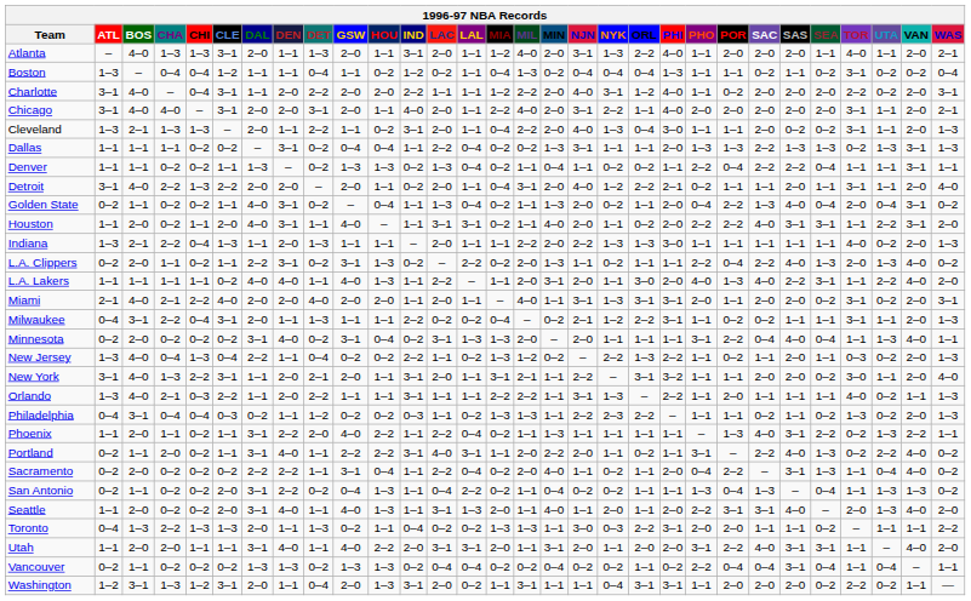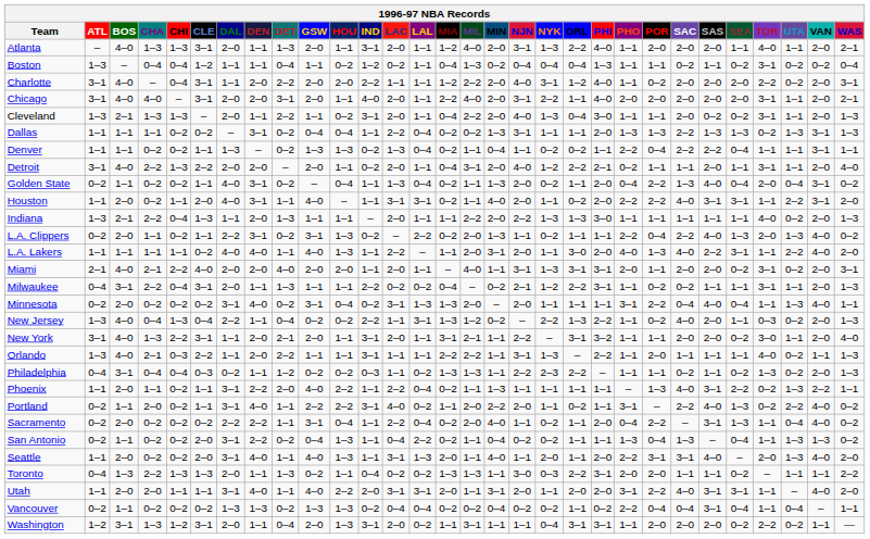 <table class="wikitable" style="font-size:90%; text-align:center;">
 <tr>
 <th colspan=30>1996-97 NBA Records</th>
 </tr>
 <tr>
 <th width=100>Team</th>
 <th style="background:#FF0000;color:#FFFFFF;width=35">ATL</th>
 <th style="background:#006400;color:#FFFFFF;width=35">BOS</th>
 <th style="background:#008080;color:#800080;width=35">CHA</th>
 <th style="background:#FF0000;color:#000000;width=35">CHI</th>
 <th style="background:#000000;color:#5787DC;width=35">CLE</th>
 <th style="background:#00008B;color:#008000;width=35">DAL</th>
 <th style="background:#141A44;color:#BC2224;width=35">DEN</th>
 <th style="background:#0C7674;color:#BB222C;width=35">DET</th>
 <th style="background:#0000FF;color:#FFD700;width=35">GSW</th>
 <th style="background:#002366;color:#FF0000;width=35">HOU</th>
 <th style="background:#000080;color:#FFD700;width=35">IND</th>
 <th style="background:#F9160D;color:#1A2E8B;width=35">LAC</th>
 <th style="background:#800080;color:#FFD700;width=35">LAL</th>
 <th style="background:#000000;color:#8B0000;width=35">MIA</th>
 <th style="background:#00471B;color:#5C378A;width=35">MIL</th>
 <th style="background:#044D80;color:#000000;width=35">MIN</th>
 <th style="background:#DC143C;color:#0000CD;width=35">NJN</th>
 <th style="background:#0000FF;color:#FF8C00;width=35">NYK</th>
 <th style="background:#0000FF;color:#000000;width=35">ORL</th>
 <th style="background:#FF0000;color:#0000FF;width=35">PHI</th>
 <th style="background:#800080;color:#FF4500;width=35">PHO</th>
 <th style="background:#000000;color:#FF0000;width=35">POR</th>
 <th style="background:#6846A8;color:#FFFFFF;width=35">SAC</th>
 <th style="background:#000000;color:#C0C0C0;width=35">SAS</th>
 <th style="background:#005831;color:#992634;width=35">SEA</th>
 <th style="background:#7436BF;color:#BE0F34;width=35">TOR</th>
 <th style="background:#644A9C;color:#149BC7;width=35">UTA</th>
 <th style="background:#0CB2AC;color:#000000;width=35">VAN</th>
 <th style="background:#DC143C;color:#0000CD;width=35">WAS</th>
 </tr>
 <tr>
 <td style="text-align:left;"><a href='#'>Atlanta</a></td>
 <td>–</td>
 <td>4–0</td>
 <td>1–3</td>
 <td>1–3</td>
 <td>3–1</td>
 <td>2–0</td>
 <td>1–1</td>
 <td>1–3</td>
 <td>2–0</td>
 <td>1–1</td>
 <td>3–1</td>
 <td>2–0</td>
 <td>1–1</td>
 <td>1–2</td>
 <td>4–0</td>
 <td>2–0</td>
 <td>3–1</td>
 <td>1–3</td>
 <td>2–2</td>
 <td>4–0</td>
 <td>1–1</td>
 <td>2–0</td>
 <td>2–0</td>
 <td>2–0</td>
 <td>1–1</td>
 <td>4–0</td>
 <td>1–1</td>
 <td>2–0</td>
 <td>2–1</td>
 </tr>
 <tr>
 <td style="text-align:left;"><a href='#'>Boston</a></td>
 <td>1–3</td>
 <td>–</td>
 <td>0–4</td>
 <td>0–4</td>
 <td>1–2</td>
 <td>1–1</td>
 <td>1–1</td>
 <td>0–4</td>
 <td>1–1</td>
 <td>0–2</td>
 <td>1–2</td>
 <td>0–2</td>
 <td>1–1</td>
 <td>0–4</td>
 <td>1–3</td>
 <td>0–2</td>
 <td>0–4</td>
 <td>0–4</td>
 <td>0–4</td>
 <td>1–3</td>
 <td>1–1</td>
 <td>1–1</td>
 <td>0–2</td>
 <td>1–1</td>
 <td>0–2</td>
 <td>3–1</td>
 <td>0–2</td>
 <td>0–2</td>
 <td>0–4</td>
 </tr>
 <tr>
 <td style="text-align:left;"><a href='#'>Charlotte</a></td>
 <td>3–1</td>
 <td>4–0</td>
 <td>–</td>
 <td>0–4</td>
 <td>3–1</td>
 <td>1–1</td>
 <td>2–0</td>
 <td>2–2</td>
 <td>2–0</td>
 <td>2–0</td>
 <td>2–2</td>
 <td>1–1</td>
 <td>1–1</td>
 <td>1–2</td>
 <td>2–2</td>
 <td>2–0</td>
 <td>4–0</td>
 <td>3–1</td>
 <td>1–2</td>
 <td>4–0</td>
 <td>1–1</td>
 <td>0–2</td>
 <td>2–0</td>
 <td>2–0</td>
 <td>2–0</td>
 <td>2–2</td>
 <td>0–2</td>
 <td>2–0</td>
 <td>3–1</td>
 </tr>
 <tr>
 <td style="text-align:left;"><a href='#'>Chicago</a></td>
 <td>3–1</td>
 <td>4–0</td>
 <td>4–0</td>
 <td>–</td>
 <td>3–1</td>
 <td>2–0</td>
 <td>2–0</td>
 <td>3–1</td>
 <td>2–0</td>
 <td>1–1</td>
 <td>4–0</td>
 <td>2–0</td>
 <td>1–1</td>
 <td>2–2</td>
 <td>4–0</td>
 <td>2–0</td>
 <td>3–1</td>
 <td>2–2</td>
 <td>1–1</td>
 <td>4–0</td>
 <td>2–0</td>
 <td>2–0</td>
 <td>2–0</td>
 <td>2–0</td>
 <td>2–0</td>
 <td>3–1</td>
 <td>1–1</td>
 <td>2–0</td>
 <td>2–1</td>
 </tr>
 <tr>
 <td style="text-align:left;">Cleveland</td>
 <td>1–3</td>
 <td>2–1</td>
 <td>1–3</td>
 <td>1–3</td>
 <td>–</td>
 <td>2–0</td>
 <td>1–1</td>
 <td>2–2</td>
 <td>1–1</td>
 <td>0–2</td>
 <td>3–1</td>
 <td>2–0</td>
 <td>1–1</td>
 <td>0–4</td>
 <td>2–2</td>
 <td>2–0</td>
 <td>4–0</td>
 <td>1–3</td>
 <td>0–4</td>
 <td>3–0</td>
 <td>1–1</td>
 <td>1–1</td>
 <td>2–0</td>
 <td>0–2</td>
 <td>0–2</td>
 <td>3–1</td>
 <td>1–1</td>
 <td>2–0</td>
 <td>1–3</td>
 </tr>
 <tr>
 <td style="text-align:left;"><a href='#'>Dallas</a></td>
 <td>1–1</td>
 <td>1–1</td>
 <td>1–1</td>
 <td>0–2</td>
 <td>0–2</td>
 <td>–</td>
 <td>3–1</td>
 <td>0–2</td>
 <td>0–4</td>
 <td>0–4</td>
 <td>1–1</td>
 <td>2–2</td>
 <td>0–4</td>
 <td>0–2</td>
 <td>0–2</td>
 <td>1–3</td>
 <td>3–1</td>
 <td>1–1</td>
 <td>1–1</td>
 <td>2–0</td>
 <td>1–3</td>
 <td>1–3</td>
 <td>2–2</td>
 <td>1–3</td>
 <td>1–3</td>
 <td>0–2</td>
 <td>1–3</td>
 <td>3–1</td>
 <td>1–3</td>
 </tr>
 <tr>
 <td style="text-align:left;"><a href='#'>Denver</a></td>
 <td>1–1</td>
 <td>1–1</td>
 <td>0–2</td>
 <td>0–2</td>
 <td>1–1</td>
 <td>1–3</td>
 <td>–</td>
 <td>0–2</td>
 <td>1–3</td>
 <td>1–3</td>
 <td>0–2</td>
 <td>1–3</td>
 <td>0–4</td>
 <td>0–2</td>
 <td>1–1</td>
 <td>0–4</td>
 <td>1–1</td>
 <td>0–2</td>
 <td>0–2</td>
 <td>1–1</td>
 <td>2–2</td>
 <td>0–4</td>
 <td>2–2</td>
 <td>2–2</td>
 <td>0–4</td>
 <td>1–1</td>
 <td>1–1</td>
 <td>3–1</td>
 <td>1–1</td>
 </tr>
 <tr>
 <td style="text-align:left;"><a href='#'>Detroit</a></td>
 <td>3–1</td>
 <td>4–0</td>
 <td>2–2</td>
 <td>1–3</td>
 <td>2–2</td>
 <td>2–0</td>
 <td>2–0</td>
 <td>–</td>
 <td>2–0</td>
 <td>1–1</td>
 <td>0–2</td>
 <td>2–0</td>
 <td>1–1</td>
 <td>0–4</td>
 <td>3–1</td>
 <td>2–0</td>
 <td>4–0</td>
 <td>1–2</td>
 <td>2–2</td>
 <td>2–1</td>
 <td>0–2</td>
 <td>1–1</td>
 <td>1–1</td>
 <td>2–0</td>
 <td>1–1</td>
 <td>3–1</td>
 <td>1–1</td>
 <td>2–0</td>
 <td>4–0</td>
 </tr>
 <tr>
 <td style="text-align:left;"><a href='#'>Golden State</a></td>
 <td>0–2</td>
 <td>1–1</td>
 <td>0–2</td>
 <td>0–2</td>
 <td>1–1</td>
 <td>4–0</td>
 <td>3–1</td>
 <td>0–2</td>
 <td>–</td>
 <td>0–4</td>
 <td>1–1</td>
 <td>1–3</td>
 <td>0–4</td>
 <td>0–2</td>
 <td>1–1</td>
 <td>1–3</td>
 <td>2–0</td>
 <td>0–2</td>
 <td>1–1</td>
 <td>2–0</td>
 <td>0–4</td>
 <td>2–2</td>
 <td>1–3</td>
 <td>4–0</td>
 <td>0–4</td>
 <td>2–0</td>
 <td>0–4</td>
 <td>3–1</td>
 <td>0–2</td>
 </tr>
 <tr>
 <td style="text-align:left;"><a href='#'>Houston</a></td>
 <td>1–1</td>
 <td>2–0</td>
 <td>0–2</td>
 <td>1–1</td>
 <td>2–0</td>
 <td>4–0</td>
 <td>3–1</td>
 <td>1–1</td>
 <td>4–0</td>
 <td>–</td>
 <td>1–1</td>
 <td>3–1</td>
 <td>3–1</td>
 <td>0–2</td>
 <td>1–1</td>
 <td>4–0</td>
 <td>2–0</td>
 <td>1–1</td>
 <td>0–2</td>
 <td>2–0</td>
 <td>2–2</td>
 <td>2–2</td>
 <td>4–0</td>
 <td>3–1</td>
 <td>3–1</td>
 <td>1–1</td>
 <td>2–2</td>
 <td>3–1</td>
 <td>2–0</td>
 </tr>
 <tr>
 <td style="text-align:left;"><a href='#'>Indiana</a></td>
 <td>1–3</td>
 <td>2–1</td>
 <td>2–2</td>
 <td>0–4</td>
 <td>1–3</td>
 <td>1–1</td>
 <td>2–0</td>
 <td>1–3</td>
 <td>1–1</td>
 <td>1–1</td>
 <td>–</td>
 <td>2–0</td>
 <td>1–1</td>
 <td>1–1</td>
 <td>2–2</td>
 <td>2–0</td>
 <td>2–2</td>
 <td>1–3</td>
 <td>1–3</td>
 <td>3–0</td>
 <td>1–1</td>
 <td>1–1</td>
 <td>1–1</td>
 <td>1–1</td>
 <td>1–1</td>
 <td>4–0</td>
 <td>0–2</td>
 <td>2–0</td>
 <td>1–3</td>
 </tr>
 <tr>
 <td style="text-align:left;"><a href='#'>L.A. Clippers</a></td>
 <td>0–2</td>
 <td>2–0</td>
 <td>1–1</td>
 <td>0–2</td>
 <td>1–1</td>
 <td>2–2</td>
 <td>3–1</td>
 <td>0–2</td>
 <td>3–1</td>
 <td>1–3</td>
 <td>0–2</td>
 <td>–</td>
 <td>2–2</td>
 <td>0–2</td>
 <td>2–0</td>
 <td>1–3</td>
 <td>1–1</td>
 <td>0–2</td>
 <td>1–1</td>
 <td>1–1</td>
 <td>2–2</td>
 <td>0–4</td>
 <td>2–2</td>
 <td>4–0</td>
 <td>1–3</td>
 <td>2–0</td>
 <td>1–3</td>
 <td>4–0</td>
 <td>0–2</td>
 </tr>
 <tr>
 <td style="text-align:left;"><a href='#'>L.A. Lakers</a></td>
 <td>1–1</td>
 <td>1–1</td>
 <td>1–1</td>
 <td>1–1</td>
 <td>0–2</td>
 <td>4–0</td>
 <td>4–0</td>
 <td>1–1</td>
 <td>4–0</td>
 <td>1–3</td>
 <td>1–1</td>
 <td>2–2</td>
 <td>–</td>
 <td>1–1</td>
 <td>2–0</td>
 <td>3–1</td>
 <td>2–0</td>
 <td>1–1</td>
 <td>3–0</td>
 <td>2–0</td>
 <td>4–0</td>
 <td>1–3</td>
 <td>4–0</td>
 <td>2–2</td>
 <td>3–1</td>
 <td>1–1</td>
 <td>2–2</td>
 <td>4–0</td>
 <td>2–0</td>
 </tr>
 <tr>
 <td style="text-align:left;"><a href='#'>Miami</a></td>
 <td>2–1</td>
 <td>4–0</td>
 <td>2–1</td>
 <td>2–2</td>
 <td>4–0</td>
 <td>2–0</td>
 <td>2–0</td>
 <td>4–0</td>
 <td>2–0</td>
 <td>2–0</td>
 <td>1–1</td>
 <td>2–0</td>
 <td>1–1</td>
 <td>–</td>
 <td>4–0</td>
 <td>1–1</td>
 <td>3–1</td>
 <td>1–3</td>
 <td>3–1</td>
 <td>3–1</td>
 <td>2–0</td>
 <td>1–1</td>
 <td>2–0</td>
 <td>2–0</td>
 <td>0–2</td>
 <td>3–1</td>
 <td>0–2</td>
 <td>2–0</td>
 <td>3–1</td>
 </tr>
 <tr>
 <td style="text-align:left;"><a href='#'>Milwaukee</a></td>
 <td>0–4</td>
 <td>3–1</td>
 <td>2–2</td>
 <td>0–4</td>
 <td>3–1</td>
 <td>2–0</td>
 <td>1–1</td>
 <td>1–3</td>
 <td>1–1</td>
 <td>1–1</td>
 <td>2–2</td>
 <td>0–2</td>
 <td>0–2</td>
 <td>0–4</td>
 <td>–</td>
 <td>0–2</td>
 <td>2–1</td>
 <td>1–2</td>
 <td>2–2</td>
 <td>3–1</td>
 <td>1–1</td>
 <td>0–2</td>
 <td>0–2</td>
 <td>1–1</td>
 <td>1–1</td>
 <td>3–1</td>
 <td>1–1</td>
 <td>2–0</td>
 <td>1–3</td>
 </tr>
 <tr>
 <td style="text-align:left;"><a href='#'>Minnesota</a></td>
 <td>0–2</td>
 <td>2–0</td>
 <td>0–2</td>
 <td>0–2</td>
 <td>0–2</td>
 <td>3–1</td>
 <td>4–0</td>
 <td>0–2</td>
 <td>3–1</td>
 <td>0–4</td>
 <td>0–2</td>
 <td>3–1</td>
 <td>1–3</td>
 <td>1–3</td>
 <td>2–0</td>
 <td>–</td>
 <td>2–0</td>
 <td>1–1</td>
 <td>1–1</td>
 <td>1–1</td>
 <td>3–1</td>
 <td>2–2</td>
 <td>0–4</td>
 <td>4–0</td>
 <td>0–4</td>
 <td>1–1</td>
 <td>1–3</td>
 <td>4–0</td>
 <td>1–1</td>
 </tr>
 <tr>
 <td style="text-align:left;"><a href='#'>New Jersey</a></td>
 <td>1–3</td>
 <td>4–0</td>
 <td>0–4</td>
 <td>1–3</td>
 <td>0–4</td>
 <td>2–2</td>
 <td>1–1</td>
 <td>0–4</td>
 <td>0–2</td>
 <td>0–2</td>
 <td>2–2</td>
 <td>1–1</td>
-<td>0–2</td>
+<td>3–1</td>
 <td>1–3</td>
 <td>1–2</td>
 <td>0–2</td>
 <td>–</td>
 <td>2–2</td>
 <td>1–3</td>
 <td>2–2</td>
 <td>1–1</td>
 <td>0–2</td>
-<td>1–1</td>
+<td>4–0</td>
 <td>2–0</td>
 <td>1–1</td>
 <td>0–3</td>
 <td>0–2</td>
 <td>2–0</td>
 <td>1–3</td>
 </tr>
 <tr>
 <td style="text-align:left;"><a href='#'>New York</a></td>
 <td>3–1</td>
 <td>4–0</td>
 <td>1–3</td>
 <td>2–2</td>
 <td>3–1</td>
 <td>1–1</td>
 <td>2–0</td>
 <td>2–1</td>
 <td>2–0</td>
 <td>1–1</td>
 <td>3–1</td>
 <td>2–0</td>
 <td>1–1</td>
 <td>3–1</td>
 <td>2–1</td>
 <td>1–1</td>
 <td>2–2</td>
 <td>–</td>
 <td>3–1</td>
 <td>3–2</td>
 <td>1–1</td>
 <td>1–1</td>
 <td>2–0</td>
 <td>2–0</td>
 <td>0–2</td>
 <td>3–0</td>
 <td>1–1</td>
 <td>2–0</td>
 <td>4–0</td>
 </tr>
 <tr>
 <td style="text-align:left;"><a href='#'>Orlando</a></td>
 <td>1–3</td>
 <td>4–0</td>
 <td>2–1</td>
 <td>0–3</td>
 <td>2–2</td>
 <td>1–1</td>
 <td>2–0</td>
 <td>2–2</td>
 <td>1–1</td>
 <td>1–1</td>
 <td>3–1</td>
 <td>1–1</td>
 <td>1–1</td>
 <td>2–2</td>
 <td>2–2</td>
 <td>1–1</td>
 <td>3–1</td>
 <td>1–3</td>
 <td>–</td>
 <td>2–2</td>
 <td>1–1</td>
 <td>2–0</td>
 <td>1–1</td>
 <td>1–1</td>
 <td>1–1</td>
 <td>4–0</td>
 <td>0–2</td>
 <td>1–1</td>
 <td>1–3</td>
 </tr>
 <tr>
 <td style="text-align:left;"><a href='#'>Philadelphia</a></td>
 <td>0–4</td>
 <td>3–1</td>
 <td>0–4</td>
 <td>0–4</td>
 <td>0–3</td>
 <td>0–2</td>
 <td>1–1</td>
 <td>1–2</td>
 <td>0–2</td>
 <td>0–2</td>
 <td>0–3</td>
 <td>1–1</td>
 <td>0–2</td>
 <td>1–3</td>
 <td>1–3</td>
 <td>1–1</td>
 <td>2–2</td>
 <td>2–3</td>
 <td>2–2</td>
 <td>–</td>
 <td>1–1</td>
 <td>1–1</td>
 <td>0–2</td>
 <td>1–1</td>
 <td>0–2</td>
 <td>1–3</td>
 <td>0–2</td>
 <td>2–0</td>
 <td>1–3</td>
 </tr>
 <tr>
 <td style="text-align:left;"><a href='#'>Phoenix</a></td>
 <td>1–1</td>
 <td>2–0</td>
 <td>1–1</td>
 <td>0–2</td>
 <td>1–1</td>
 <td>3–1</td>
 <td>2–2</td>
 <td>2–0</td>
 <td>4–0</td>
 <td>2–2</td>
 <td>1–1</td>
 <td>2–2</td>
 <td>0–4</td>
 <td>0–2</td>
 <td>1–1</td>
 <td>1–3</td>
 <td>1–1</td>
 <td>1–1</td>
 <td>1–1</td>
 <td>1–1</td>
 <td>–</td>
 <td>1–3</td>
 <td>4–0</td>
 <td>3–1</td>
 <td>2–2</td>
 <td>0–2</td>
 <td>1–3</td>
 <td>2–2</td>
 <td>1–1</td>
 </tr>
 <tr>
 <td style="text-align:left;"><a href='#'>Portland</a></td>
 <td>0–2</td>
 <td>1–1</td>
 <td>2–0</td>
 <td>0–2</td>
 <td>1–1</td>
 <td>3–1</td>
 <td>4–0</td>
 <td>1–1</td>
 <td>2–2</td>
 <td>2–2</td>
 <td>3–1</td>
 <td>4–0</td>
-<td>3–1</td>
+<td>0–2</td>
 <td>1–1</td>
 <td>2–0</td>
 <td>2–2</td>
 <td>2–0</td>
 <td>1–1</td>
 <td>0–2</td>
 <td>1–1</td>
 <td>3–1</td>
 <td>–</td>
 <td>2–2</td>
 <td>4–0</td>
 <td>1–3</td>
 <td>0–2</td>
 <td>2–2</td>
 <td>4–0</td>
 <td>0–2</td>
 </tr>
 <tr>
 <td style="text-align:left;"><a href='#'>Sacramento</a></td>
 <td>0–2</td>
 <td>2–0</td>
 <td>0–2</td>
 <td>0–2</td>
 <td>0–2</td>
 <td>2–2</td>
 <td>2–2</td>
 <td>1–1</td>
 <td>3–1</td>
 <td>0–4</td>
 <td>1–1</td>
 <td>2–2</td>
 <td>0–4</td>
 <td>0–2</td>
 <td>2–0</td>
 <td>4–0</td>
 <td>1–1</td>
 <td>0–2</td>
 <td>1–1</td>
 <td>2–0</td>
 <td>0–4</td>
 <td>2–2</td>
 <td>–</td>
 <td>3–1</td>
 <td>1–3</td>
 <td>1–1</td>
 <td>0–4</td>
 <td>4–0</td>
 <td>0–2</td>
 </tr>
 <tr>
 <td style="text-align:left;"><a href='#'>San Antonio</a></td>
 <td>0–2</td>
 <td>1–1</td>
 <td>0–2</td>
 <td>0–2</td>
 <td>2–0</td>
 <td>3–1</td>
 <td>2–2</td>
 <td>0–2</td>
 <td>0–4</td>
 <td>1–3</td>
 <td>1–1</td>
 <td>0–4</td>
 <td>2–2</td>
 <td>0–2</td>
 <td>1–1</td>
 <td>0–4</td>
 <td>0–2</td>
 <td>0–2</td>
 <td>1–1</td>
 <td>1–1</td>
 <td>1–3</td>
 <td>0–4</td>
 <td>1–3</td>
 <td>–</td>
 <td>0–4</td>
 <td>1–1</td>
 <td>1–3</td>
 <td>1–3</td>
 <td>0–2</td>
 </tr>
 <tr>
 <td style="text-align:left;"><a href='#'>Seattle</a></td>
 <td>1–1</td>
 <td>2–0</td>
 <td>0–2</td>
 <td>0–2</td>
 <td>2–0</td>
 <td>3–1</td>
 <td>4–0</td>
 <td>1–1</td>
 <td>4–0</td>
 <td>1–3</td>
 <td>1–1</td>
 <td>3–1</td>
 <td>1–3</td>
 <td>2–0</td>
 <td>1–1</td>
 <td>4–0</td>
 <td>1–1</td>
 <td>2–0</td>
 <td>1–1</td>
 <td>2–0</td>
 <td>2–2</td>
 <td>3–1</td>
 <td>3–1</td>
 <td>4–0</td>
 <td>–</td>
 <td>2–0</td>
 <td>1–3</td>
 <td>4–0</td>
 <td>2–0</td>
 </tr>
 <tr>
 <td style="text-align:left;"><a href='#'>Toronto</a></td>
 <td>0–4</td>
 <td>1–3</td>
 <td>2–2</td>
 <td>1–3</td>
 <td>1–3</td>
 <td>2–0</td>
 <td>1–1</td>
 <td>1–3</td>
 <td>0–2</td>
 <td>1–1</td>
 <td>0–4</td>
 <td>0–2</td>
 <td>0–2</td>
 <td>1–3</td>
 <td>1–3</td>
 <td>1–1</td>
 <td>3–0</td>
 <td>0–3</td>
 <td>2–2</td>
 <td>3–1</td>
 <td>2–0</td>
 <td>2–0</td>
 <td>1–1</td>
 <td>1–1</td>
 <td>0–2</td>
 <td>–</td>
 <td>1–1</td>
 <td>1–1</td>
 <td>2–2</td>
 </tr>
 <tr>
 <td style="text-align:left;"><a href='#'>Utah</a></td>
 <td>1–1</td>
 <td>2–0</td>
 <td>2–0</td>
 <td>1–1</td>
 <td>1–1</td>
 <td>3–1</td>
 <td>4–0</td>
 <td>1–1</td>
 <td>4–0</td>
 <td>2–2</td>
 <td>2–0</td>
 <td>3–1</td>
 <td>3–1</td>
 <td>2–0</td>
 <td>1–1</td>
 <td>3–1</td>
 <td>2–0</td>
 <td>1–1</td>
 <td>2–0</td>
 <td>2–0</td>
 <td>3–1</td>
 <td>2–2</td>
 <td>4–0</td>
 <td>3–1</td>
 <td>3–1</td>
 <td>1–1</td>
 <td>–</td>
 <td>4–0</td>
 <td>2–0</td>
 </tr>
 <tr>
 <td style="text-align:left;"><a href='#'>Vancouver</a></td>
 <td>0–2</td>
 <td>1–1</td>
 <td>0–2</td>
 <td>0–2</td>
 <td>0–2</td>
 <td>1–3</td>
 <td>1–3</td>
 <td>0–2</td>
 <td>1–3</td>
 <td>1–3</td>
 <td>0–2</td>
 <td>0–4</td>
 <td>0–4</td>
 <td>0–2</td>
 <td>0–2</td>
 <td>0–4</td>
 <td>0–2</td>
 <td>0–2</td>
 <td>1–1</td>
 <td>0–2</td>
 <td>2–2</td>
 <td>0–4</td>
 <td>0–4</td>
 <td>3–1</td>
 <td>0–4</td>
 <td>1–1</td>
 <td>0–4</td>
 <td>–</td>
 <td>1–1</td>
 </tr>
 <tr>
 <td style="text-align:left;"><a href='#'>Washington</a></td>
 <td>1–2</td>
 <td>3–1</td>
 <td>1–3</td>
 <td>1–2</td>
 <td>3–1</td>
 <td>2–0</td>
 <td>1–1</td>
 <td>0–4</td>
 <td>2–0</td>
 <td>1–3</td>
 <td>3–1</td>
 <td>2–0</td>
 <td>0–2</td>
 <td>1–1</td>
 <td>3–1</td>
 <td>1–1</td>
 <td>1–1</td>
 <td>0–4</td>
 <td>3–1</td>
 <td>3–1</td>
 <td>1–1</td>
 <td>2–0</td>
 <td>2–0</td>
 <td>2–0</td>
 <td>0–2</td>
 <td>2–2</td>
 <td>0–2</td>
 <td>1–1</td>
 <td>—</td>
 </tr>
 </table>
